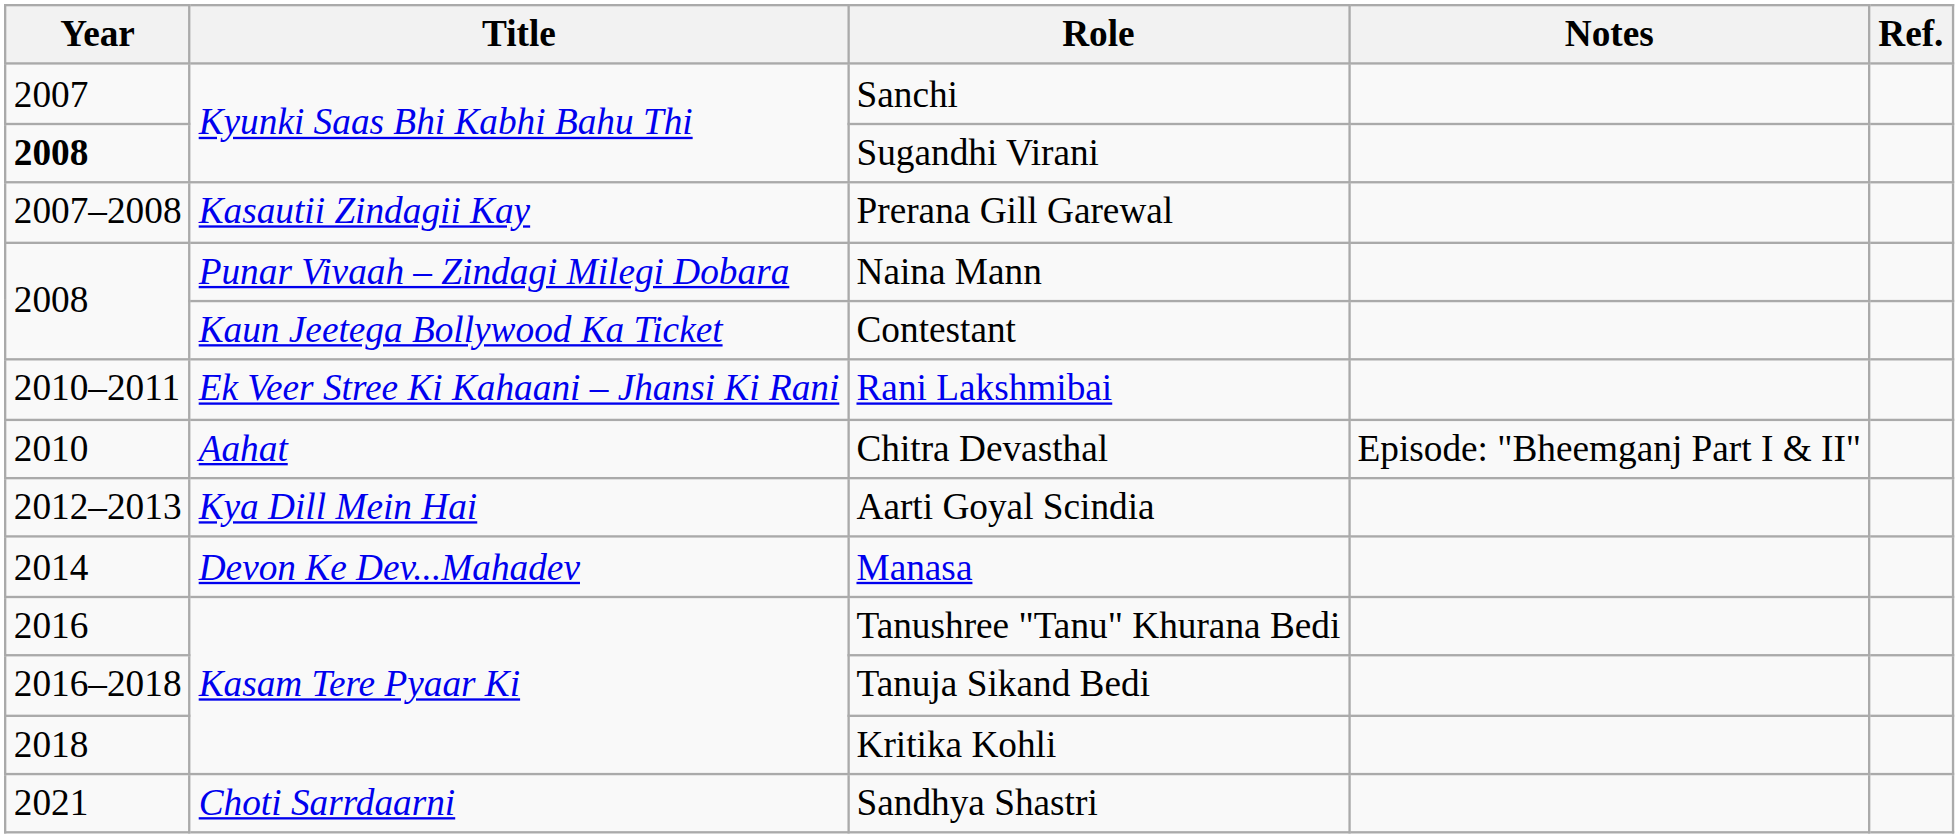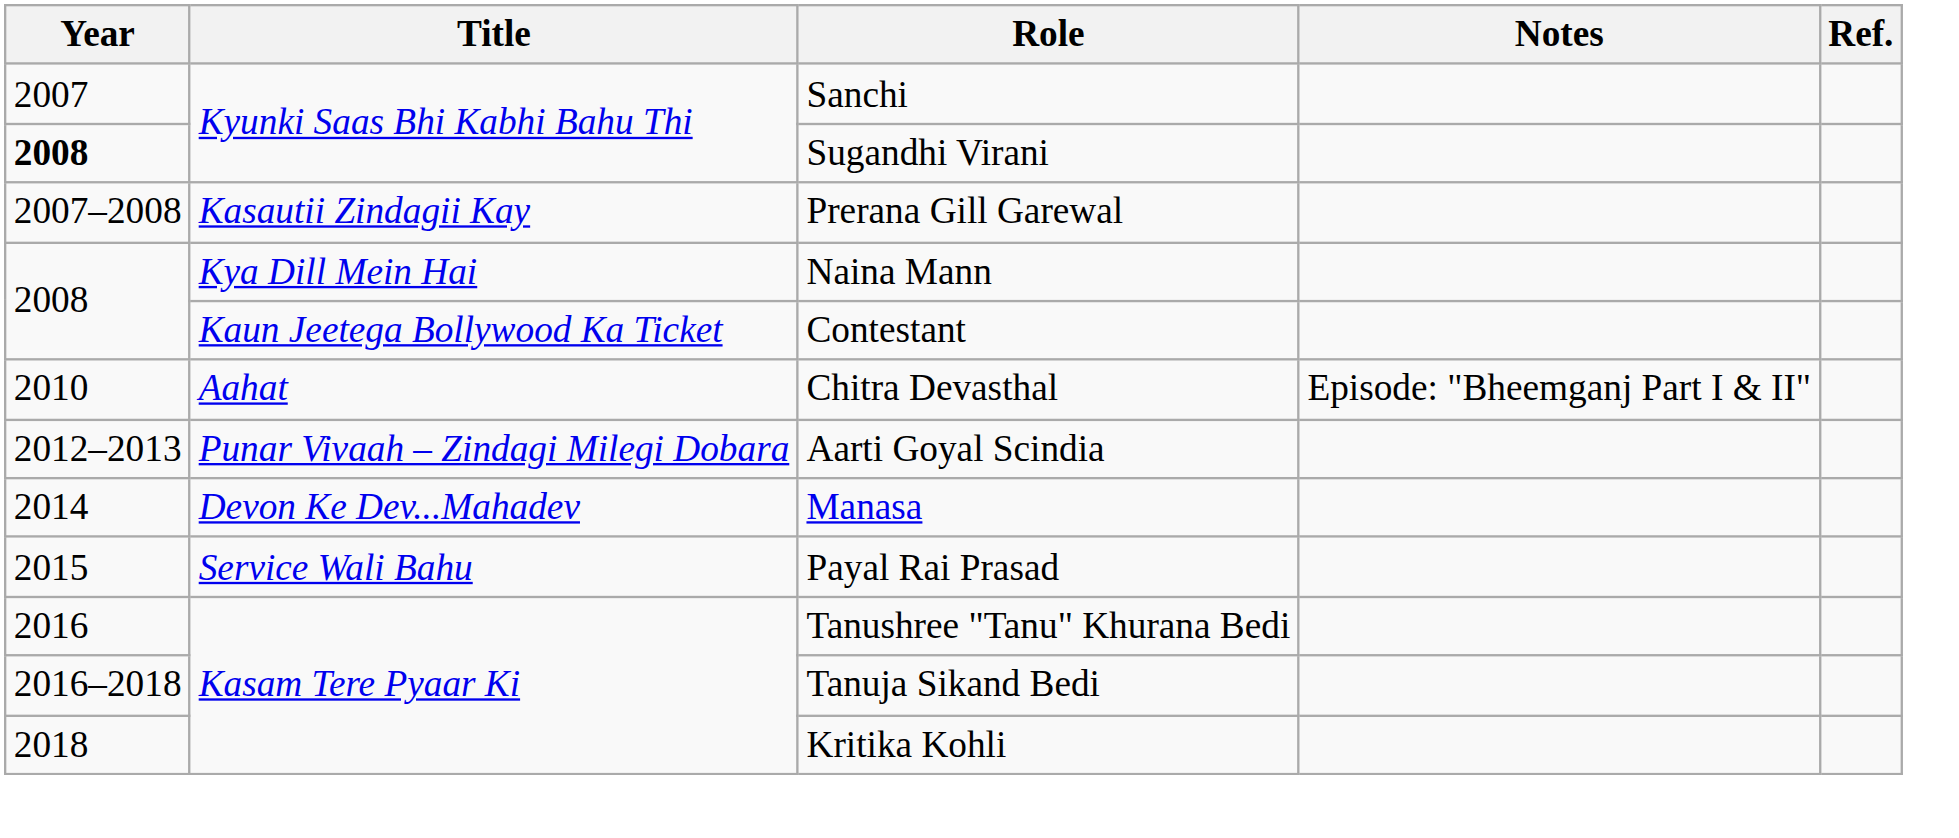 <table class="wikitable sortable">
 <tr>
 <th scope="col">Year</th>
 <th scope="col">Title</th>
 <th scope="col">Role</th>
 <th scope="col" class="unsortable">Notes</th>
 <th scope="col" class="unsortable">Ref.</th>
 </tr>
 <tr>
 <td>2007</td>
 <td rowspan="2"><em><a href='#'>Kyunki Saas Bhi Kabhi Bahu Thi</a></em></td>
 <td>Sanchi</td>
 <td></td>
 <td></td>
 </tr>
 <tr>
 <td><strong>2008</strong></td>
 <td>Sugandhi Virani</td>
 <td></td>
 <td></td>
 </tr>
 <tr>
 <td>2007–2008</td>
 <td><em><a href='#'>Kasautii Zindagii Kay</a></em></td>
 <td>Prerana Gill Garewal</td>
 <td></td>
 <td></td>
 </tr>
 <tr>
 <td rowspan="2">2008</td>
-<td><em><a href='#'>Punar Vivaah – Zindagi Milegi Dobara</a></em></td>
+<td><em><a href='#'>Kya Dill Mein Hai</a></em></td>
 <td>Naina Mann</td>
 <td></td>
 <td></td>
 </tr>
 <tr>
 <td><em><a href='#'>Kaun Jeetega Bollywood Ka Ticket</a></em></td>
 <td>Contestant</td>
-<td></td>
-<td></td>
-</tr>
-<tr>
-<td>2010–2011</td>
-<td><em><a href='#'>Ek Veer Stree Ki Kahaani – Jhansi Ki Rani</a></em></td>
-<td><a href='#'>Rani Lakshmibai</a></td>
 <td></td>
 <td></td>
 </tr>
 <tr>
 <td>2010</td>
 <td><em><a href='#'>Aahat</a></em></td>
 <td>Chitra Devasthal</td>
 <td>Episode: "Bheemganj Part I & II"</td>
 <td></td>
 </tr>
 <tr>
 <td>2012–2013</td>
-<td><em><a href='#'>Kya Dill Mein Hai</a></em></td>
+<td><em><a href='#'>Punar Vivaah – Zindagi Milegi Dobara</a></em></td>
 <td>Aarti Goyal Scindia</td>
 <td></td>
 <td></td>
 </tr>
 <tr>
 <td>2014</td>
 <td><em><a href='#'>Devon Ke Dev...Mahadev</a></em></td>
 <td><a href='#'>Manasa</a></td>
+<td></td>
+<td></td>
+</tr>
+<tr>
+<td>2015</td>
+<td><em><a href='#'>Service Wali Bahu</a></em></td>
+<td>Payal Rai Prasad</td>
 <td></td>
 <td></td>
 </tr>
 <tr>
 <td>2016</td>
 <td rowspan="3"><em><a href='#'>Kasam Tere Pyaar Ki</a></em></td>
 <td>Tanushree "Tanu" Khurana Bedi</td>
 <td></td>
 <td></td>
 </tr>
 <tr>
 <td>2016–2018</td>
 <td>Tanuja Sikand Bedi</td>
 <td></td>
 <td></td>
 </tr>
 <tr>
 <td>2018</td>
 <td>Kritika Kohli</td>
 <td></td>
 <td></td>
 </tr>
-<tr>
-<td>2021</td>
-<td><em><a href='#'>Choti Sarrdaarni</a></em></td>
-<td>Sandhya Shastri</td>
-<td></td>
-<td></td>
-</tr>
 </table>
